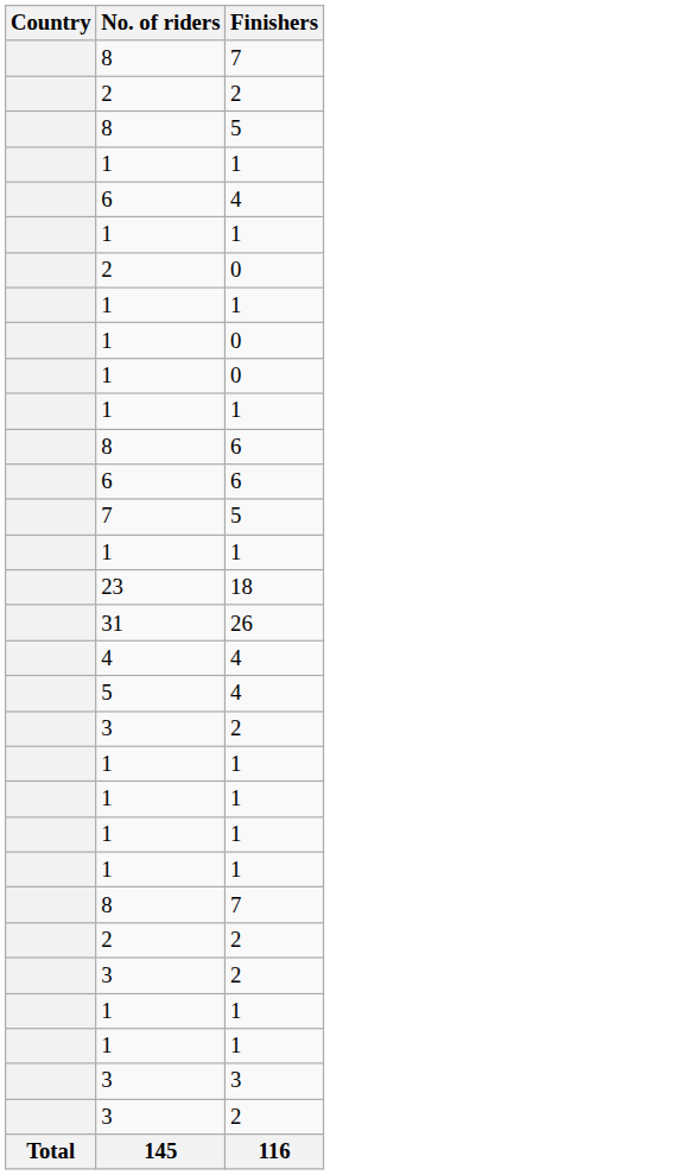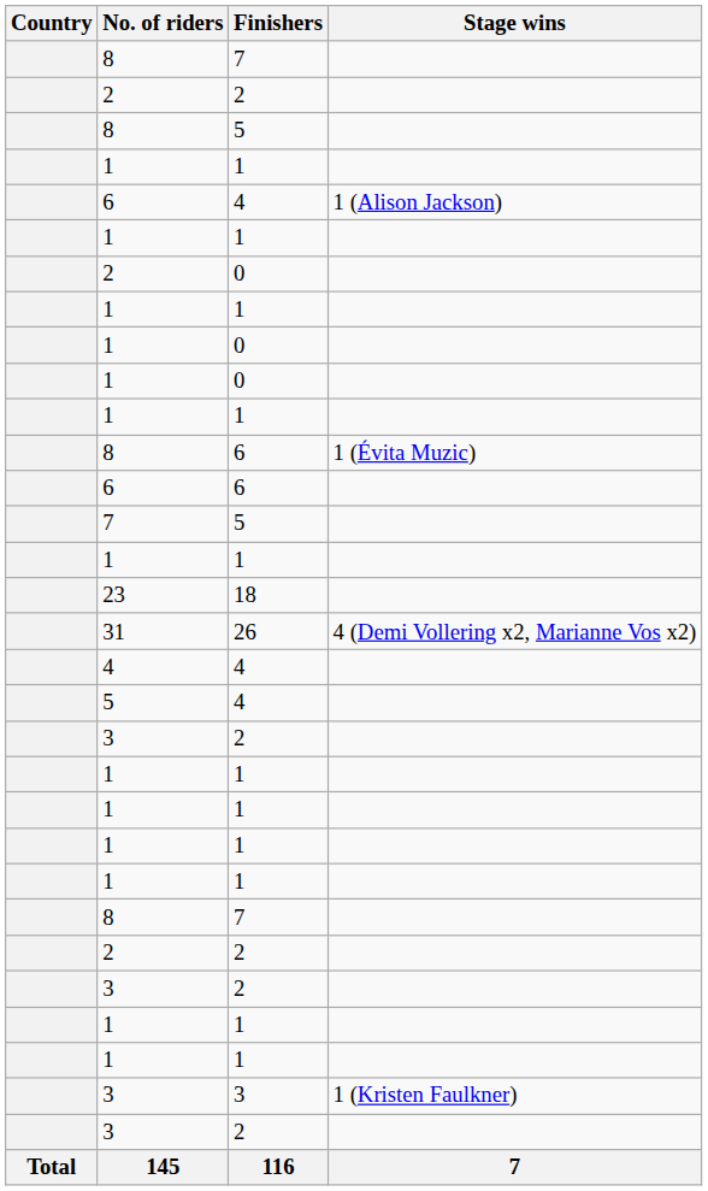 <table class="wikitable sortable plainrowheaders">
 <tr>
 <th scope="col">Country</th>
 <th scope="col">No. of riders</th>
 <th scope="col">Finishers</th>
+<th scope="col">Stage wins</th>
 </tr>
 <tr>
 <th scope="row"></th>
 <td>8</td>
 <td>7</td>
+<td></td>
 </tr>
 <tr>
 <th scope="row"></th>
 <td>2</td>
 <td>2</td>
+<td></td>
 </tr>
 <tr>
 <th scope="row"></th>
 <td>8</td>
 <td>5</td>
+<td></td>
 </tr>
 <tr>
 <th scope="row"></th>
 <td>1</td>
 <td>1</td>
+<td></td>
 </tr>
 <tr>
 <th scope="row"></th>
 <td>6</td>
 <td>4</td>
+<td>1 (<a href='#'>Alison Jackson</a>)</td>
 </tr>
 <tr>
 <th scope="row"></th>
 <td>1</td>
 <td>1</td>
+<td></td>
 </tr>
 <tr>
 <th scope="row"></th>
 <td>2</td>
 <td>0</td>
+<td></td>
 </tr>
 <tr>
 <th scope="row"></th>
 <td>1</td>
 <td>1</td>
+<td></td>
 </tr>
 <tr>
 <th scope="row"></th>
 <td>1</td>
 <td>0</td>
+<td></td>
 </tr>
 <tr>
 <th scope="row"></th>
 <td>1</td>
 <td>0</td>
+<td></td>
 </tr>
 <tr>
 <th scope="row"></th>
 <td>1</td>
 <td>1</td>
+<td></td>
 </tr>
 <tr>
 <th scope="row"></th>
 <td>8</td>
 <td>6</td>
+<td>1 (<a href='#'>Évita Muzic</a>)</td>
 </tr>
 <tr>
 <th scope="row"></th>
 <td>6</td>
 <td>6</td>
+<td></td>
 </tr>
 <tr>
 <th scope="row"></th>
 <td>7</td>
 <td>5</td>
+<td></td>
 </tr>
 <tr>
 <th scope="row"></th>
 <td>1</td>
 <td>1</td>
+<td></td>
 </tr>
 <tr>
 <th scope="row"></th>
 <td>23</td>
 <td>18</td>
+<td></td>
 </tr>
 <tr>
 <th scope="row"></th>
 <td>31</td>
 <td>26</td>
+<td>4 (<a href='#'>Demi Vollering</a> x2, <a href='#'>Marianne Vos</a> x2)</td>
 </tr>
 <tr>
 <th scope="row"></th>
 <td>4</td>
 <td>4</td>
+<td></td>
 </tr>
 <tr>
 <th scope="row"></th>
 <td>5</td>
 <td>4</td>
+<td></td>
 </tr>
 <tr>
 <th scope="row"></th>
 <td>3</td>
 <td>2</td>
+<td></td>
 </tr>
 <tr>
 <th scope="row"></th>
 <td>1</td>
 <td>1</td>
+<td></td>
 </tr>
 <tr>
 <th scope="row"></th>
 <td>1</td>
 <td>1</td>
+<td></td>
 </tr>
 <tr>
 <th scope="row"></th>
 <td>1</td>
 <td>1</td>
+<td></td>
 </tr>
 <tr>
 <th scope="row"></th>
 <td>1</td>
 <td>1</td>
+<td></td>
 </tr>
 <tr>
 <th scope="row"></th>
 <td>8</td>
 <td>7</td>
+<td></td>
 </tr>
 <tr>
 <th scope="row"></th>
 <td>2</td>
 <td>2</td>
+<td></td>
 </tr>
 <tr>
 <th scope="row"></th>
 <td>3</td>
 <td>2</td>
+<td></td>
 </tr>
 <tr>
 <th scope="row"></th>
 <td>1</td>
 <td>1</td>
+<td></td>
 </tr>
 <tr>
 <th scope="row"></th>
 <td>1</td>
 <td>1</td>
+<td></td>
 </tr>
 <tr>
 <th scope="row"></th>
 <td>3</td>
 <td>3</td>
+<td>1 (<a href='#'>Kristen Faulkner</a>)</td>
 </tr>
 <tr>
 <th scope="row"></th>
 <td>3</td>
 <td>2</td>
+<td></td>
 </tr>
 <tr>
 <th scope="row">Total</th>
 <th>145</th>
 <th>116</th>
+<th>7</th>
 </tr>
 </table>
